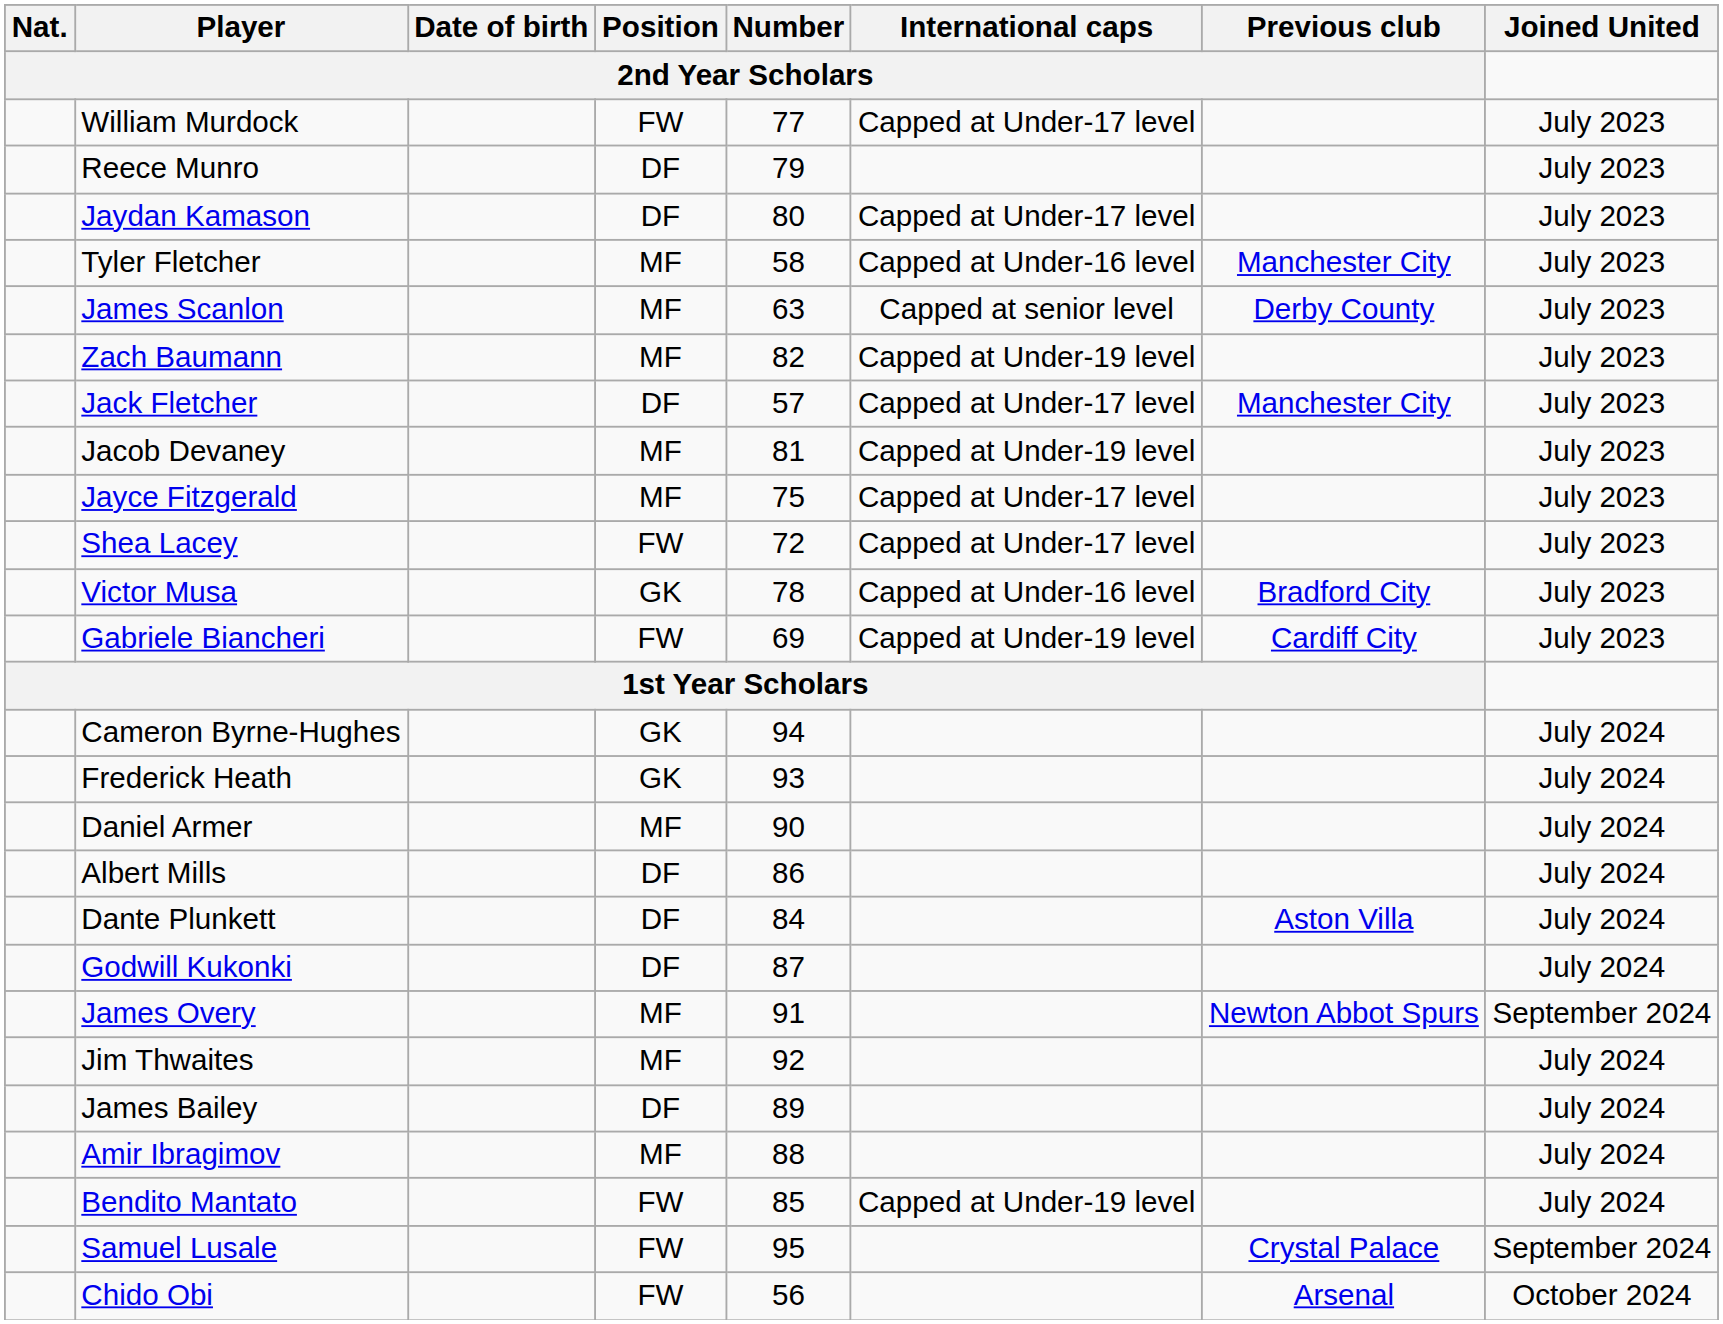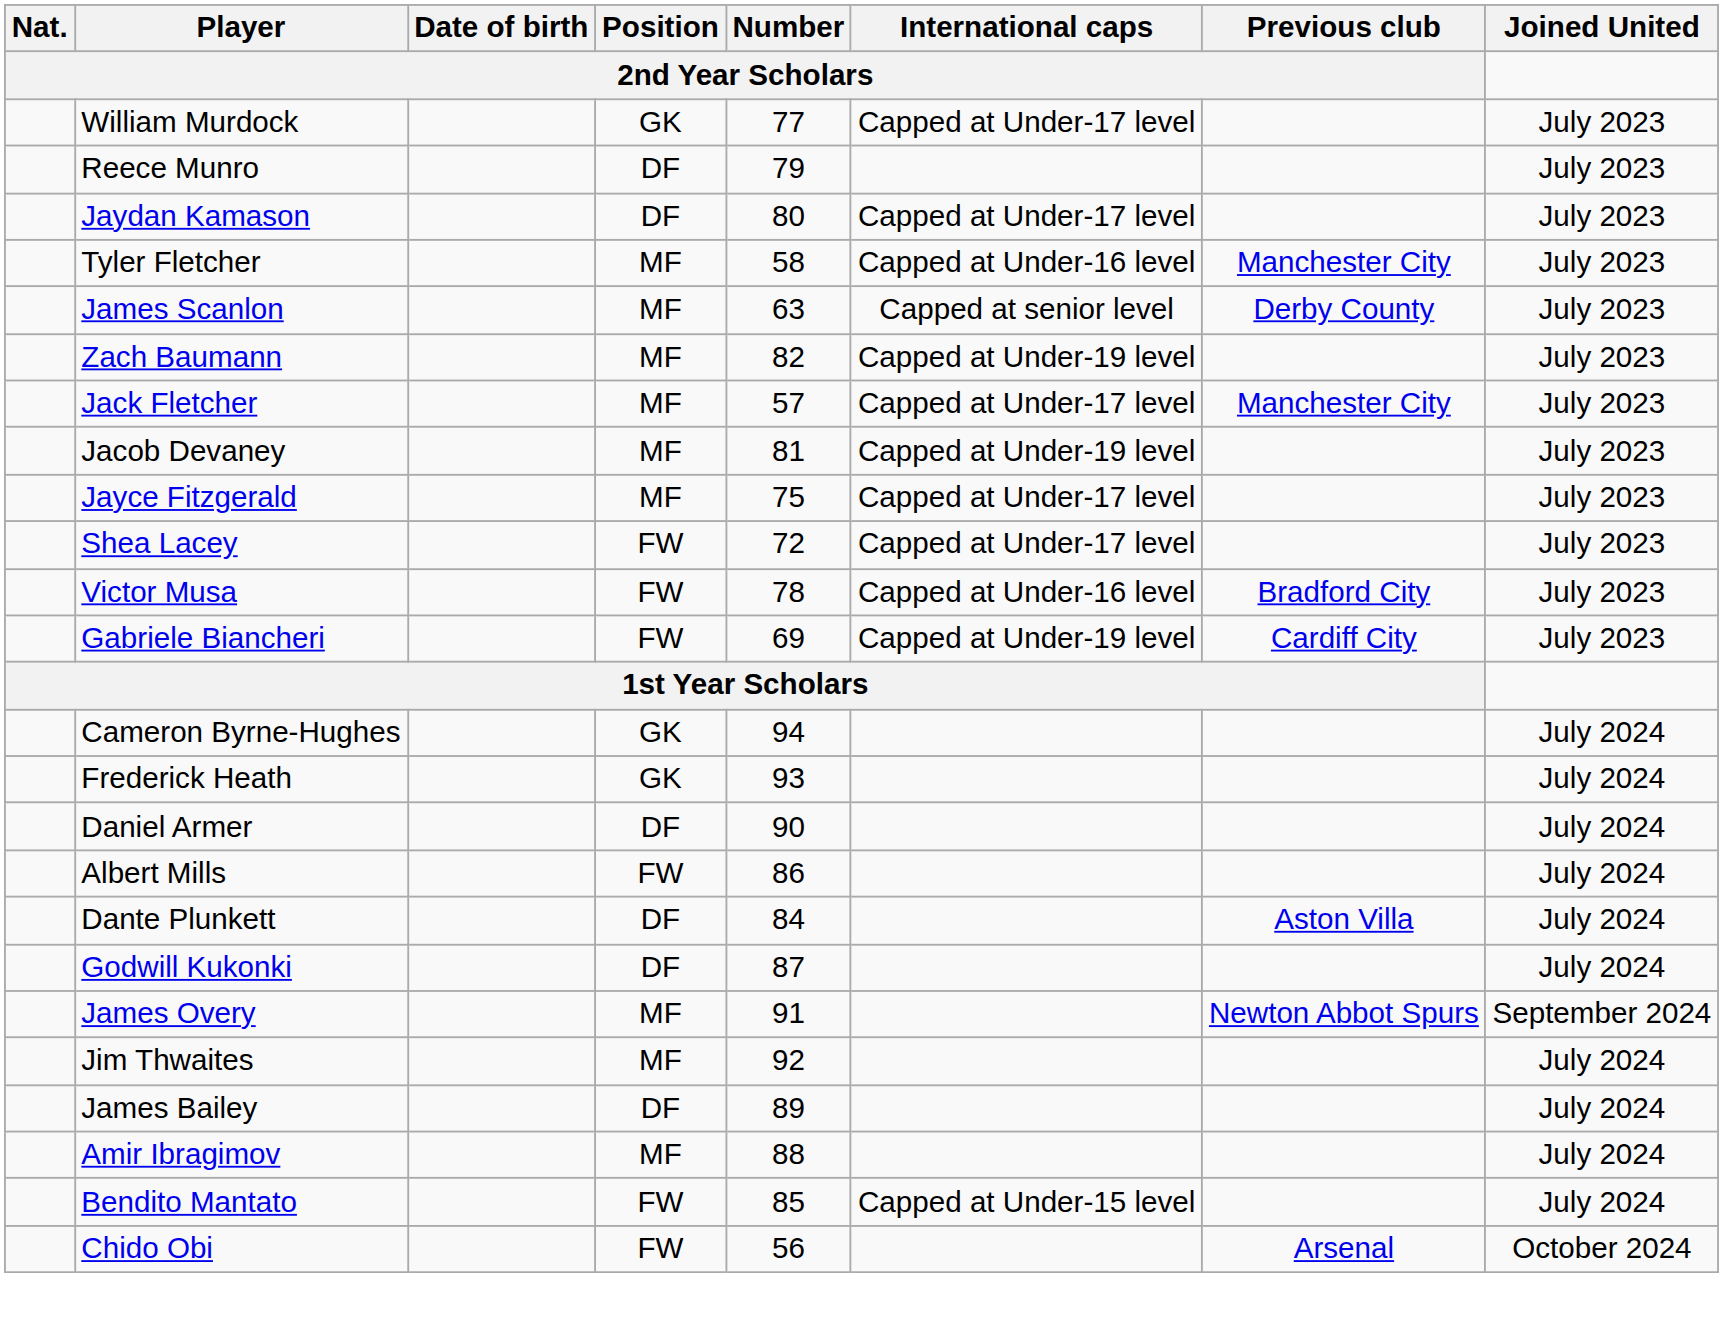 <table class="wikitable">
 <tr>
 <th>Nat.</th>
 <th>Player</th>
 <th>Date of birth</th>
 <th>Position</th>
 <th>Number</th>
 <th>International caps</th>
 <th>Previous club</th>
 <th>Joined United</th>
 </tr>
 <tr>
 <th colspan="7">2nd Year Scholars</th>
 </tr>
 <tr>
 <td align=center></td>
 <td>William Murdock</td>
 <td></td>
-<td align=center>FW</td>
+<td align=center>GK</td>
 <td align=center>77</td>
 <td align=center>Capped at Under-17 level</td>
 <td align=center></td>
 <td align=center>July 2023</td>
 </tr>
 <tr>
 <td align=center></td>
 <td>Reece Munro</td>
 <td></td>
 <td align=center>DF</td>
 <td align=center>79</td>
 <td align=center></td>
 <td align=center></td>
 <td align=center>July 2023</td>
 </tr>
 <tr>
 <td align=center></td>
 <td><a href='#'>Jaydan Kamason</a></td>
 <td></td>
 <td align=center>DF</td>
 <td align=center>80</td>
 <td align=center>Capped at Under-17 level</td>
 <td align=center></td>
 <td align=center>July 2023</td>
 </tr>
 <tr>
 <td align=center></td>
 <td>Tyler Fletcher</td>
 <td></td>
 <td align=center>MF</td>
 <td align=center>58</td>
 <td align=center>Capped at Under-16 level</td>
 <td align=center><a href='#'>Manchester City</a></td>
 <td align=center>July 2023</td>
 </tr>
 <tr>
 <td align=center></td>
 <td><a href='#'>James Scanlon</a></td>
 <td></td>
 <td align=center>MF</td>
 <td align=center>63</td>
 <td align=center>Capped at senior level</td>
 <td align=center><a href='#'>Derby County</a></td>
 <td align=center>July 2023</td>
 </tr>
 <tr>
 <td align=center></td>
 <td><a href='#'>Zach Baumann</a></td>
 <td></td>
 <td align=center>MF</td>
 <td align=center>82</td>
 <td align=center>Capped at Under-19 level</td>
 <td align=center></td>
 <td align=center>July 2023</td>
 </tr>
 <tr>
 <td align=center></td>
 <td><a href='#'>Jack Fletcher</a></td>
 <td></td>
-<td align=center>DF</td>
+<td align=center>MF</td>
 <td align=center>57</td>
 <td align=center>Capped at Under-17 level</td>
 <td align=center><a href='#'>Manchester City</a></td>
 <td align=center>July 2023</td>
 </tr>
 <tr>
 <td align=center></td>
 <td>Jacob Devaney</td>
 <td></td>
 <td align=center>MF</td>
 <td align=center>81</td>
 <td align=center>Capped at Under-19 level</td>
 <td align=center></td>
 <td align=center>July 2023</td>
 </tr>
 <tr>
 <td align=center></td>
 <td><a href='#'>Jayce Fitzgerald</a></td>
 <td></td>
 <td align=center>MF</td>
 <td align=center>75</td>
 <td align=center>Capped at Under-17 level</td>
 <td align=center></td>
 <td align=center>July 2023</td>
 </tr>
 <tr>
 <td align=center></td>
 <td><a href='#'>Shea Lacey</a></td>
 <td></td>
 <td align=center>FW</td>
 <td align=center>72</td>
 <td align=center>Capped at Under-17 level</td>
 <td align=center></td>
 <td align=center>July 2023</td>
 </tr>
 <tr>
 <td align=center></td>
 <td><a href='#'>Victor Musa</a></td>
 <td></td>
-<td align=center>GK</td>
+<td align=center>FW</td>
 <td align=center>78</td>
 <td align=center>Capped at Under-16 level</td>
 <td align=center><a href='#'>Bradford City</a></td>
 <td align=center>July 2023</td>
 </tr>
 <tr>
 <td align=center></td>
 <td><a href='#'>Gabriele Biancheri</a></td>
 <td></td>
 <td align=center>FW</td>
 <td align=center>69</td>
 <td align=center>Capped at Under-19 level</td>
 <td align=center><a href='#'>Cardiff City</a></td>
 <td align=center>July 2023</td>
 </tr>
 <tr>
 <th colspan="7">1st Year Scholars</th>
 </tr>
 <tr>
 <td align=center></td>
 <td>Cameron Byrne-Hughes</td>
 <td></td>
 <td align=center>GK</td>
 <td align=center>94</td>
 <td align=center></td>
 <td align=center></td>
 <td align=center>July 2024</td>
 </tr>
 <tr>
 <td align=center></td>
 <td>Frederick Heath</td>
 <td></td>
 <td align=center>GK</td>
 <td align=center>93</td>
 <td align=center></td>
 <td align=center></td>
 <td align=center>July 2024</td>
 </tr>
 <tr>
 <td align=center></td>
 <td>Daniel Armer</td>
 <td></td>
-<td align=center>MF</td>
+<td align=center>DF</td>
 <td align=center>90</td>
 <td align=center></td>
 <td align=center></td>
 <td align=center>July 2024</td>
 </tr>
 <tr>
 <td align=center></td>
 <td>Albert Mills</td>
 <td></td>
-<td align=center>DF</td>
+<td align=center>FW</td>
 <td align=center>86</td>
 <td align=center></td>
 <td align=center></td>
 <td align=center>July 2024</td>
 </tr>
 <tr>
 <td align=center></td>
 <td>Dante Plunkett</td>
 <td></td>
 <td align=center>DF</td>
 <td align=center>84</td>
 <td align=center></td>
 <td align=center><a href='#'>Aston Villa</a></td>
 <td align=center>July 2024</td>
 </tr>
 <tr>
 <td align=center></td>
 <td><a href='#'>Godwill Kukonki</a></td>
 <td></td>
 <td align=center>DF</td>
 <td align=center>87</td>
 <td align=center></td>
 <td align=center></td>
 <td align=center>July 2024</td>
 </tr>
 <tr>
 <td align=center></td>
 <td><a href='#'>James Overy</a></td>
 <td></td>
 <td align=center>MF</td>
 <td align=center>91</td>
 <td align=center></td>
 <td align=center><a href='#'>Newton Abbot Spurs</a></td>
 <td align=center>September 2024</td>
 </tr>
 <tr>
 <td align=center></td>
 <td>Jim Thwaites</td>
 <td></td>
 <td align=center>MF</td>
 <td align=center>92</td>
 <td align=center></td>
 <td align=center></td>
 <td align=center>July 2024</td>
 </tr>
 <tr>
 <td align=center></td>
 <td>James Bailey</td>
 <td></td>
 <td align=center>DF</td>
 <td align=center>89</td>
 <td align=center></td>
 <td align=center></td>
 <td align=center>July 2024</td>
 </tr>
 <tr>
 <td align=center></td>
 <td><a href='#'>Amir Ibragimov</a></td>
 <td></td>
 <td align=center>MF</td>
 <td align=center>88</td>
 <td align=center></td>
 <td align=center></td>
 <td align=center>July 2024</td>
 </tr>
 <tr>
 <td align=center></td>
 <td><a href='#'>Bendito Mantato</a></td>
 <td></td>
 <td align=center>FW</td>
 <td align=center>85</td>
-<td align=center>Capped at Under-19 level</td>
+<td align=center>Capped at Under-15 level</td>
 <td align=center></td>
 <td align=center>July 2024</td>
-</tr>
-<tr>
-<td align=center></td>
-<td><a href='#'>Samuel Lusale</a></td>
-<td></td>
-<td align=center>FW</td>
-<td align=center>95</td>
-<td align=center></td>
-<td align=center><a href='#'>Crystal Palace</a></td>
-<td align=center>September 2024</td>
 </tr>
 <tr>
 <td align=center></td>
 <td><a href='#'>Chido Obi</a></td>
 <td></td>
 <td align=center>FW</td>
 <td align=center>56</td>
 <td align=center></td>
 <td align=center><a href='#'>Arsenal</a></td>
 <td align=center>October 2024</td>
 </tr>
 </table>
